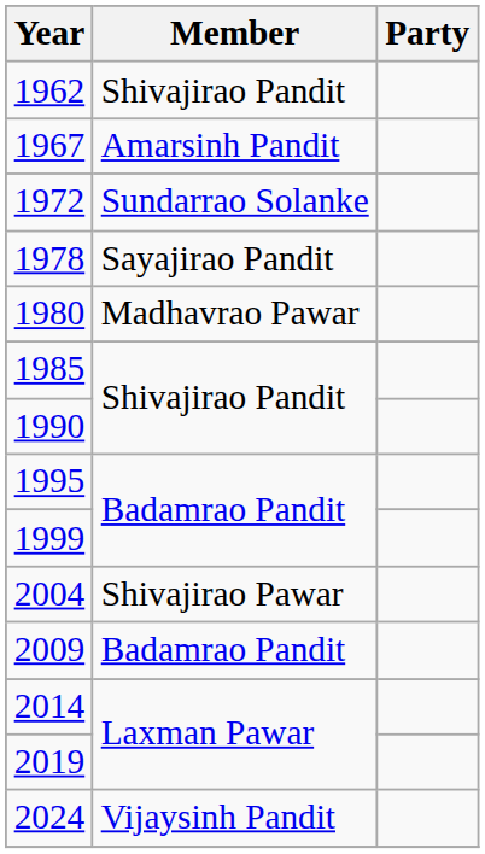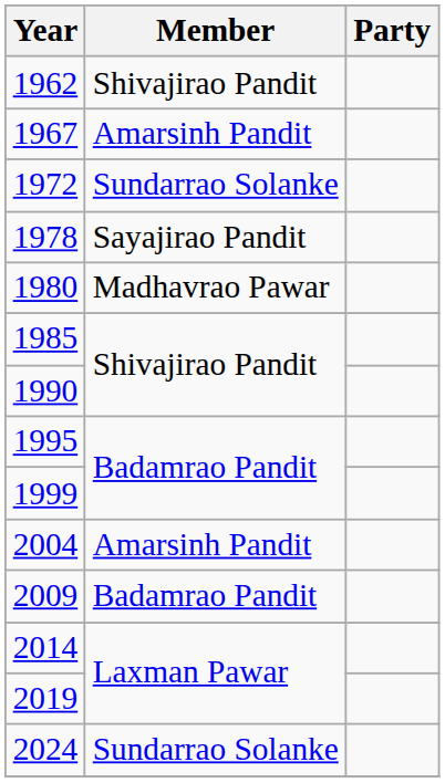 <table class="wikitable">
 <tr>
 <th>Year</th>
 <th>Member</th>
 <th colspan=2>Party</th>
 </tr>
 <tr>
 <td><a href='#'>1962</a></td>
 <td>Shivajirao Pandit</td>
 <td></td>
 </tr>
 <tr>
 <td><a href='#'>1967</a></td>
 <td><a href='#'>Amarsinh Pandit</a></td>
 <td></td>
 </tr>
 <tr>
 <td><a href='#'>1972</a></td>
 <td><a href='#'>Sundarrao Solanke</a></td>
 <td></td>
 </tr>
 <tr>
 <td><a href='#'>1978</a></td>
 <td>Sayajirao Pandit</td>
 </tr>
 <tr>
 <td><a href='#'>1980</a></td>
 <td>Madhavrao Pawar</td>
 <td></td>
 </tr>
 <tr>
 <td><a href='#'>1985</a></td>
 <td rowspan="2">Shivajirao Pandit</td>
 <td></td>
 </tr>
 <tr>
 <td><a href='#'>1990</a></td>
 <td></td>
 </tr>
 <tr>
 <td><a href='#'>1995</a></td>
 <td rowspan="2"><a href='#'>Badamrao Pandit</a></td>
 <td></td>
 </tr>
 <tr>
 <td><a href='#'>1999</a></td>
 </tr>
 <tr>
 <td><a href='#'>2004</a></td>
-<td>Shivajirao Pawar</td>
+<td><a href='#'>Amarsinh Pandit</a></td>
 <td></td>
 </tr>
 <tr>
 <td><a href='#'>2009</a></td>
 <td><a href='#'>Badamrao Pandit</a></td>
 <td></td>
 </tr>
 <tr>
 <td><a href='#'>2014</a></td>
 <td Rowspan="2"><a href='#'>Laxman Pawar</a></td>
 <td></td>
 </tr>
 <tr>
 <td><a href='#'>2019</a></td>
 </tr>
 <tr>
 <td><a href='#'>2024</a></td>
-<td><a href='#'>Vijaysinh Pandit</a></td>
+<td><a href='#'>Sundarrao Solanke</a></td>
 <td></td>
 </tr>
 <tr>
 </tr>
 </table>
